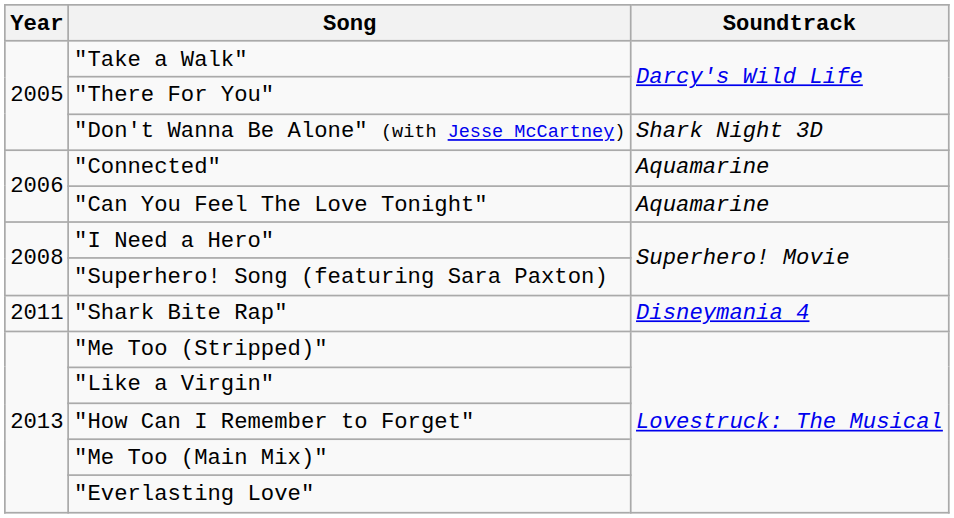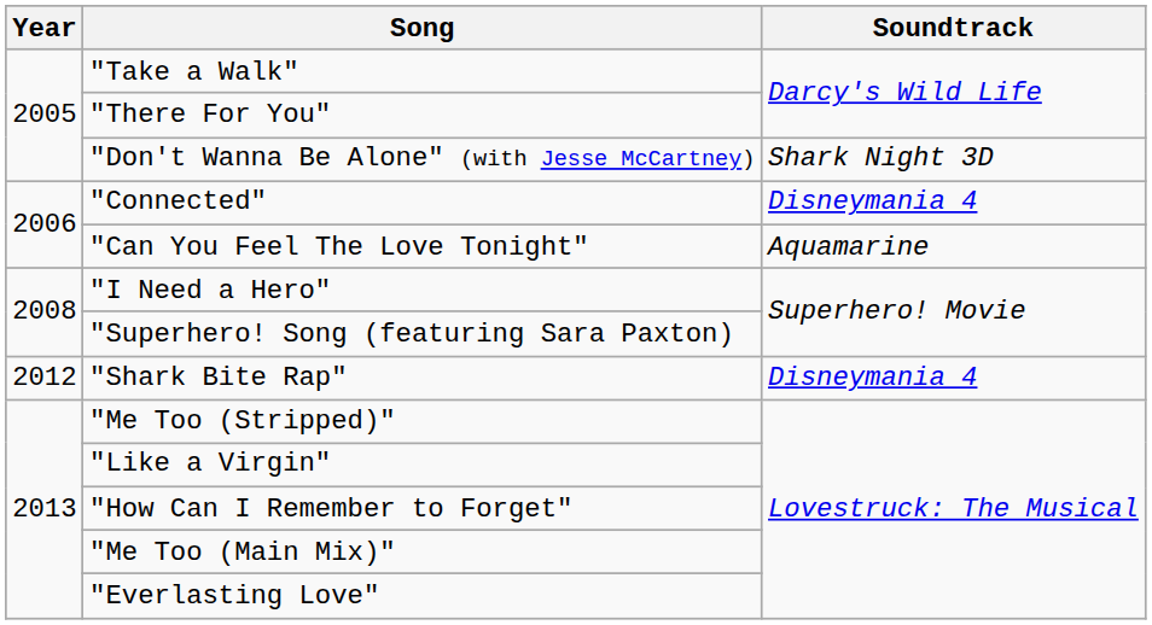 <table class="wikitable sortable">
 <tr>
 <th>Year</th>
 <th>Song</th>
 <th>Soundtrack</th>
 </tr>
 <tr>
 <td style="text-align:center;" rowspan="3">2005</td>
 <td>"Take a Walk"</td>
 <td rowspan="2"><em><a href='#'>Darcy's Wild Life</a></em></td>
 </tr>
 <tr>
 <td>"There For You"</td>
 </tr>
 <tr>
 <td>"Don't Wanna Be Alone" <small>(with <a href='#'>Jesse McCartney</a>)</small></td>
 <td><em>Shark Night 3D</em></td>
 </tr>
 <tr>
 <td style="text-align:center;" rowspan="2">2006</td>
 <td>"Connected"</td>
-<td><em>Aquamarine</em></td>
+<td><em><a href='#'>Disneymania 4</a></em></td>
 </tr>
 <tr>
 <td>"Can You Feel The Love Tonight"</td>
 <td><em>Aquamarine</em></td>
 </tr>
 <tr>
 <td style="text-align:center;" rowspan="2">2008</td>
 <td>"I Need a Hero"</td>
 <td rowspan="2"><em>Superhero! Movie</em></td>
 </tr>
 <tr>
 <td>"Superhero! Song (featuring Sara Paxton)</td>
 </tr>
 <tr>
-<td style="text-align:center;">2011</td>
+<td style="text-align:center;">2012</td>
 <td>"Shark Bite Rap"</td>
 <td><em><a href='#'>Disneymania 4</a></em></td>
 </tr>
 <tr>
 <td style="text-align:center;" rowspan="5">2013</td>
 <td>"Me Too (Stripped)"</td>
 <td rowspan="5"><em><a href='#'>Lovestruck: The Musical</a></em></td>
 </tr>
 <tr>
 <td>"Like a Virgin"</td>
 </tr>
 <tr>
 <td>"How Can I Remember to Forget"</td>
 </tr>
 <tr>
 <td>"Me Too (Main Mix)"</td>
 </tr>
 <tr>
 <td>"Everlasting Love"</td>
 </tr>
 </table>
